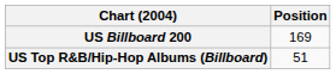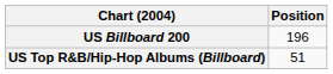 <table class="wikitable sortable plainrowheaders" style="text-align:center">
 <tr>
 <th scope="col">Chart (2004)</th>
 <th scope="col">Position</th>
 </tr>
 <tr>
 <th scope="row">US <em>Billboard</em> 200</th>
-<td>169</td>
+<td>196</td>
 </tr>
 <tr>
 <th scope="row">US Top R&B/Hip-Hop Albums (<em>Billboard</em>)</th>
 <td>51</td>
 </tr>
 </table>
